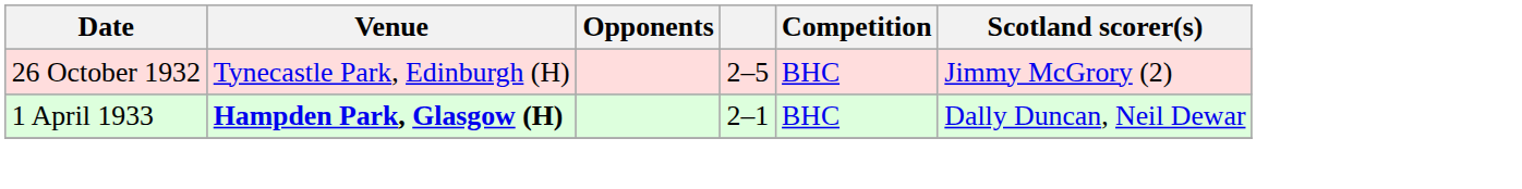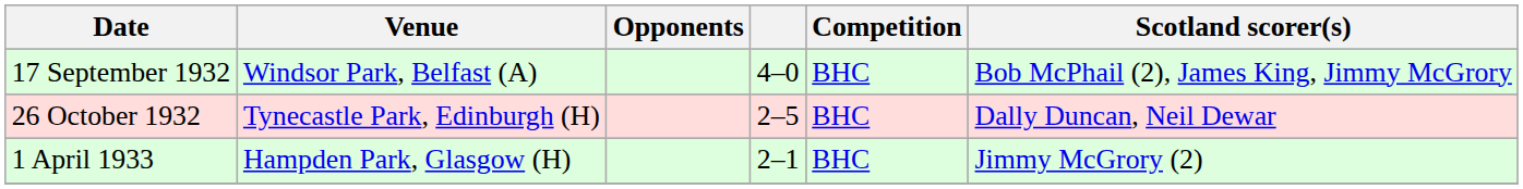 <table class="wikitable">
 <tr>
 <th>Date</th>
 <th>Venue</th>
 <th>Opponents</th>
 <th></th>
 <th>Competition</th>
 <th>Scotland scorer(s)</th>
 </tr>
+<tr bgcolor=#ddffdd>
+<td>17 September 1932</td>
+<td><a href='#'>Windsor Park</a>, <a href='#'>Belfast</a> (A)</td>
+<td></td>
+<td align=center>4–0</td>
+<td><a href='#'>BHC</a></td>
+<td><a href='#'>Bob McPhail</a> (2), <a href='#'>James King</a>, <a href='#'>Jimmy McGrory</a></td>
+</tr>
 <tr bgcolor=#ffdddd>
 <td>26 October 1932</td>
 <td><a href='#'>Tynecastle Park</a>, <a href='#'>Edinburgh</a> (H)</td>
 <td></td>
 <td align=center>2–5</td>
 <td><a href='#'>BHC</a></td>
-<td><a href='#'>Jimmy McGrory</a> (2)</td>
+<td><a href='#'>Dally Duncan</a>, <a href='#'>Neil Dewar</a></td>
 </tr>
 <tr bgcolor=#ddffdd>
 <td>1 April 1933</td>
-<td><strong><a href='#'>Hampden Park</a>, <a href='#'>Glasgow</a> (H)</strong></td>
+<td><a href='#'>Hampden Park</a>, <a href='#'>Glasgow</a> (H)</td>
 <td></td>
 <td align=center>2–1</td>
 <td><a href='#'>BHC</a></td>
-<td><a href='#'>Dally Duncan</a>, <a href='#'>Neil Dewar</a></td>
+<td><a href='#'>Jimmy McGrory</a> (2)</td>
 </tr>
 <tr>
 </tr>
 </table>
